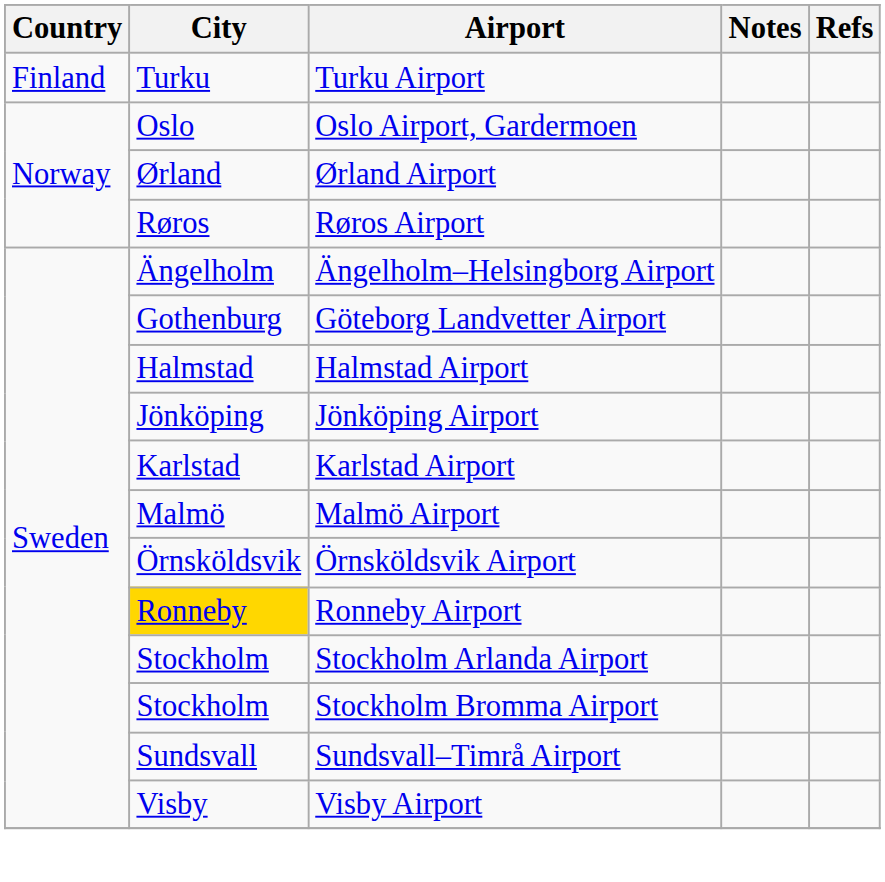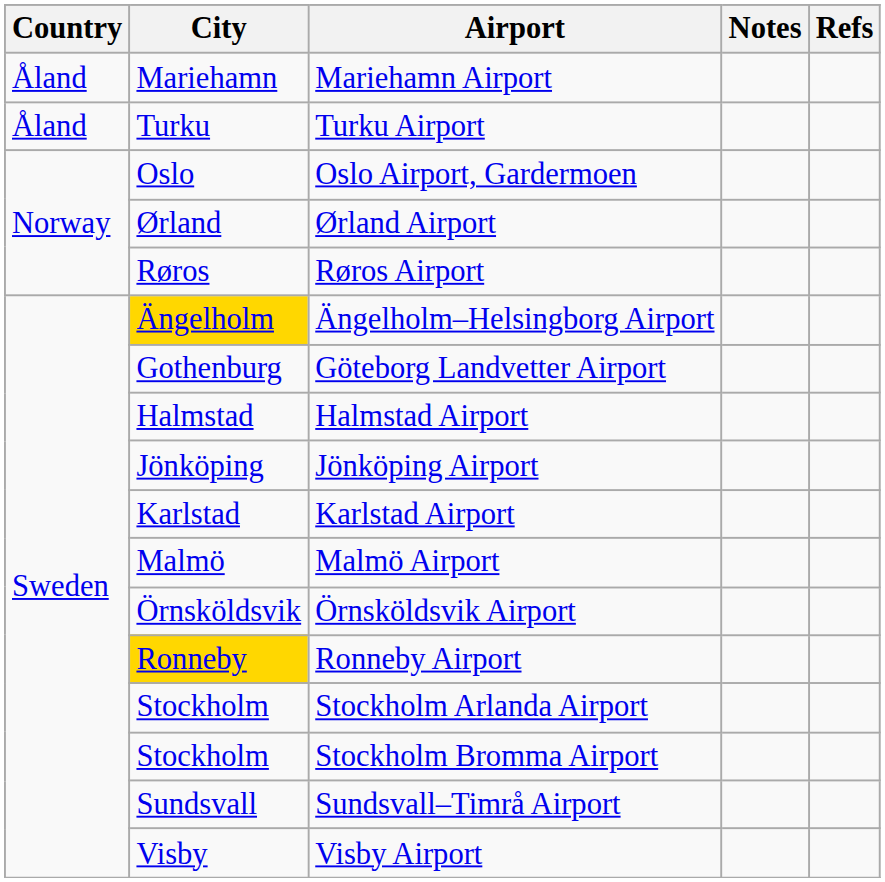 <table class="sortable wikitable">
 <tr>
 <th>Country</th>
 <th>City</th>
 <th>Airport</th>
 <th>Notes</th>
 <th>Refs</th>
 </tr>
 <tr>
-<td rowspan="1"><a href='#'>Finland</a></td>
+<td rowspan="1"><a href='#'>Åland</a></td>
+<td><a href='#'>Mariehamn</a></td>
+<td><a href='#'>Mariehamn Airport</a></td>
+<td></td>
+<td align=center></td>
+</tr>
+<tr>
+<td rowspan="1"><a href='#'>Åland</a></td>
 <td><a href='#'>Turku</a></td>
 <td><a href='#'>Turku Airport</a></td>
 <td></td>
 <td align=center></td>
 </tr>
 <tr>
 <td rowspan="3"><a href='#'>Norway</a></td>
 <td><a href='#'>Oslo</a></td>
 <td><a href='#'>Oslo Airport, Gardermoen</a></td>
 <td></td>
 <td align=center></td>
 </tr>
 <tr>
 <td><a href='#'>Ørland</a></td>
 <td><a href='#'>Ørland Airport</a></td>
 <td></td>
 <td align=center></td>
 </tr>
 <tr>
 <td><a href='#'>Røros</a></td>
 <td><a href='#'>Røros Airport</a></td>
 <td></td>
 <td align=center></td>
 </tr>
 <tr>
 <td rowspan="12"><a href='#'>Sweden</a></td>
-<td><a href='#'>Ängelholm</a></td>
+<td style="background: gold;"><a href='#'>Ängelholm</a></td>
 <td><a href='#'>Ängelholm–Helsingborg Airport</a></td>
 <td></td>
 <td align=center></td>
 </tr>
 <tr>
 <td><a href='#'>Gothenburg</a></td>
 <td><a href='#'>Göteborg Landvetter Airport</a></td>
 <td></td>
 <td align=center></td>
 </tr>
 <tr>
 <td><a href='#'>Halmstad</a></td>
 <td><a href='#'>Halmstad Airport</a></td>
 <td></td>
 <td align=center></td>
 </tr>
 <tr>
 <td><a href='#'>Jönköping</a></td>
 <td><a href='#'>Jönköping Airport</a></td>
 <td></td>
 <td align=center></td>
 </tr>
 <tr>
 <td><a href='#'>Karlstad</a></td>
 <td><a href='#'>Karlstad Airport</a></td>
 <td></td>
 <td align=center></td>
 </tr>
 <tr>
 <td><a href='#'>Malmö</a></td>
 <td><a href='#'>Malmö Airport</a></td>
 <td></td>
 <td align=center></td>
 </tr>
 <tr>
 <td><a href='#'>Örnsköldsvik</a></td>
 <td><a href='#'>Örnsköldsvik Airport</a></td>
 <td></td>
 <td align=center></td>
 </tr>
 <tr>
 <td style="background: gold;"><a href='#'>Ronneby</a></td>
 <td><a href='#'>Ronneby Airport</a></td>
 <td></td>
 <td align=center></td>
 </tr>
 <tr>
 <td><a href='#'>Stockholm</a></td>
 <td><a href='#'>Stockholm Arlanda Airport</a></td>
 <td></td>
 <td align=center></td>
 </tr>
 <tr>
 <td><a href='#'>Stockholm</a></td>
 <td><a href='#'>Stockholm Bromma Airport</a></td>
 <td></td>
 <td align=center></td>
 </tr>
 <tr>
 <td><a href='#'>Sundsvall</a></td>
 <td><a href='#'>Sundsvall–Timrå Airport</a></td>
 <td></td>
 <td align=center></td>
 </tr>
 <tr>
 <td><a href='#'>Visby</a></td>
 <td><a href='#'>Visby Airport</a></td>
 <td></td>
 <td align=center></td>
 </tr>
 <tr>
 </tr>
 </table>
